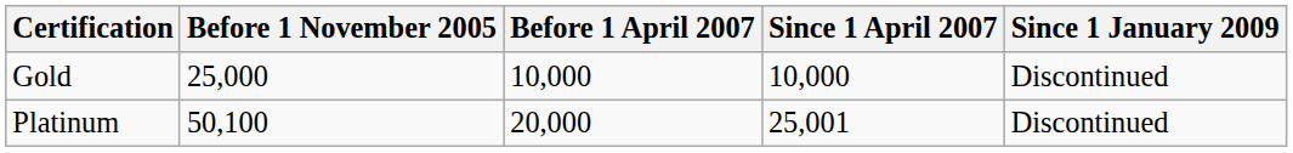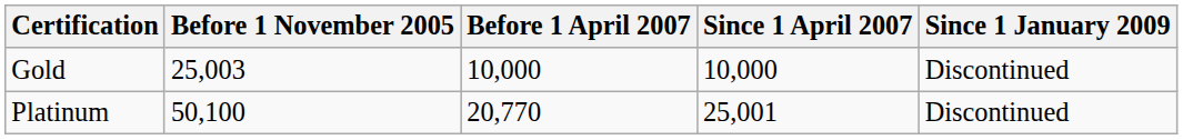 <table class="wikitable">
 <tr>
 <th>Certification</th>
 <th>Before 1 November 2005</th>
 <th>Before 1 April 2007</th>
 <th>Since 1 April 2007</th>
 <th>Since 1 January 2009</th>
 </tr>
 <tr>
 <td>Gold</td>
-<td>25,000</td>
+<td>25,003</td>
 <td>10,000</td>
 <td>10,000</td>
 <td>Discontinued</td>
 </tr>
 <tr>
 <td>Platinum</td>
 <td>50,100</td>
-<td>20,000</td>
+<td>20,770</td>
 <td>25,001</td>
 <td>Discontinued</td>
 </tr>
 </table>
